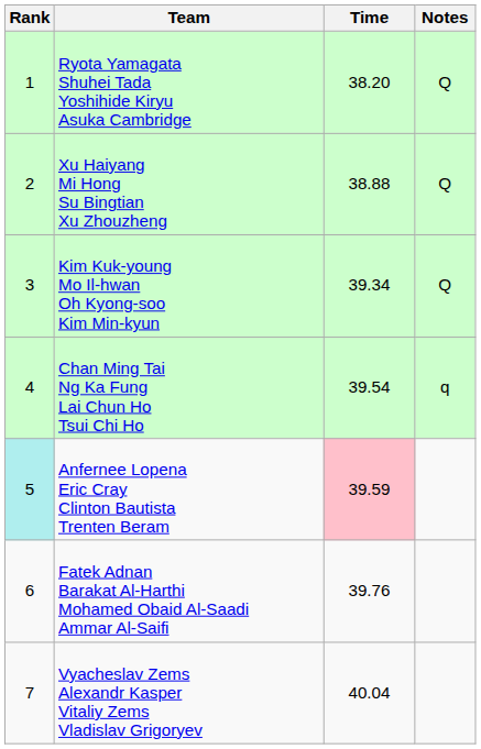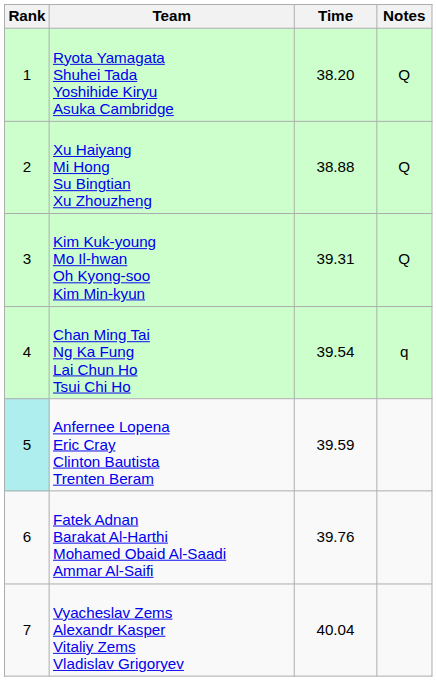 <table class="wikitable" style="text-align:center">
 <tr>
 <th width=40>Rank</th>
 <th width=250>Team</th>
 <th width=80>Time</th>
 <th width=50>Notes</th>
 </tr>
 <tr bgcolor=ccffcc>
 <td>1</td>
 <td align=left><br><a href='#'>Ryota Yamagata</a><br><a href='#'>Shuhei Tada</a><br><a href='#'>Yoshihide Kiryu</a><br><a href='#'>Asuka Cambridge</a></td>
 <td>38.20</td>
 <td>Q</td>
 </tr>
 <tr bgcolor=ccffcc>
 <td>2</td>
 <td align=left><br><a href='#'>Xu Haiyang</a><br><a href='#'>Mi Hong</a><br><a href='#'>Su Bingtian</a><br><a href='#'>Xu Zhouzheng</a></td>
 <td>38.88</td>
 <td>Q</td>
 </tr>
 <tr bgcolor=ccffcc>
 <td>3</td>
 <td align=left><br><a href='#'>Kim Kuk-young</a><br><a href='#'>Mo Il-hwan</a><br><a href='#'>Oh Kyong-soo</a><br><a href='#'>Kim Min-kyun</a></td>
-<td>39.34</td>
+<td>39.31</td>
 <td>Q</td>
 </tr>
 <tr bgcolor=ccffcc>
 <td>4</td>
 <td align=left><br><a href='#'>Chan Ming Tai</a><br><a href='#'>Ng Ka Fung</a><br><a href='#'>Lai Chun Ho</a><br><a href='#'>Tsui Chi Ho</a></td>
 <td>39.54</td>
 <td>q</td>
 </tr>
 <tr>
 <td style="background: paleturquoise;">5</td>
 <td align=left><br><a href='#'>Anfernee Lopena</a><br><a href='#'>Eric Cray</a><br><a href='#'>Clinton Bautista</a><br><a href='#'>Trenten Beram</a></td>
-<td style="background: pink;">39.59</td>
+<td>39.59</td>
 <td></td>
 </tr>
 <tr>
 <td>6</td>
 <td align=left><br><a href='#'>Fatek Adnan</a><br><a href='#'>Barakat Al-Harthi</a><br><a href='#'>Mohamed Obaid Al-Saadi</a><br><a href='#'>Ammar Al-Saifi</a></td>
 <td>39.76</td>
 <td></td>
 </tr>
 <tr>
 <td>7</td>
 <td align=left><br><a href='#'>Vyacheslav Zems</a><br><a href='#'>Alexandr Kasper</a><br><a href='#'>Vitaliy Zems</a><br><a href='#'>Vladislav Grigoryev</a></td>
 <td>40.04</td>
 <td></td>
 </tr>
 </table>
